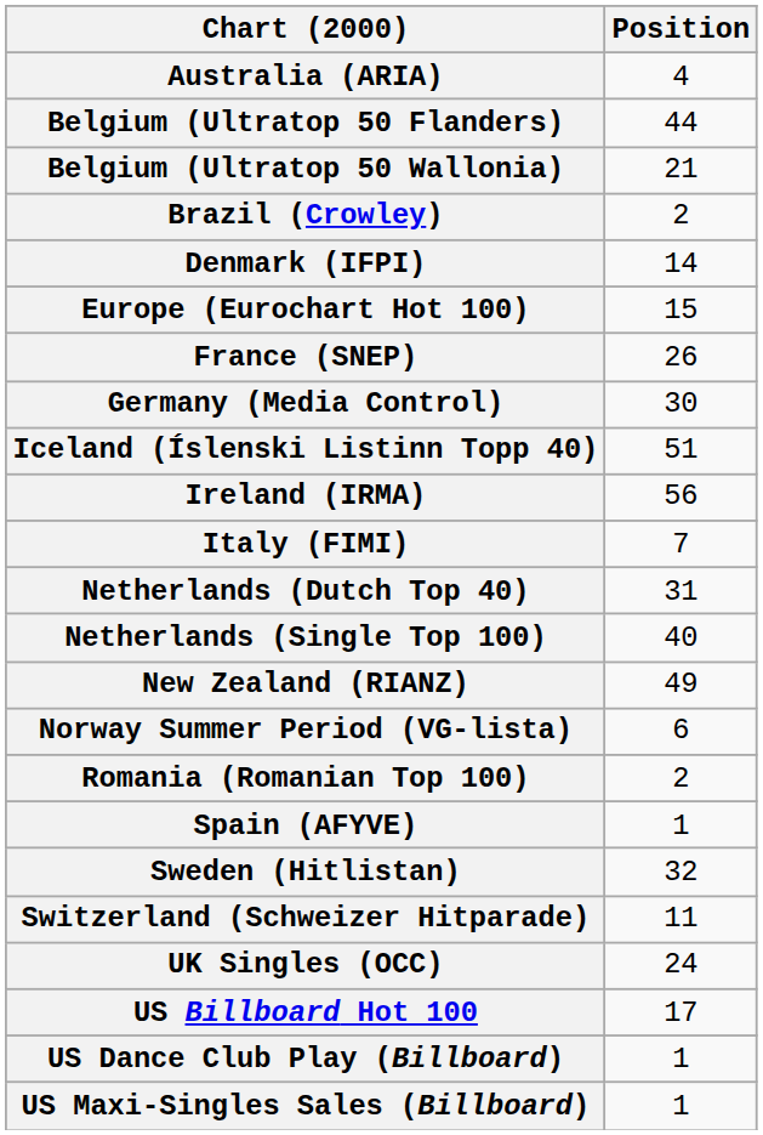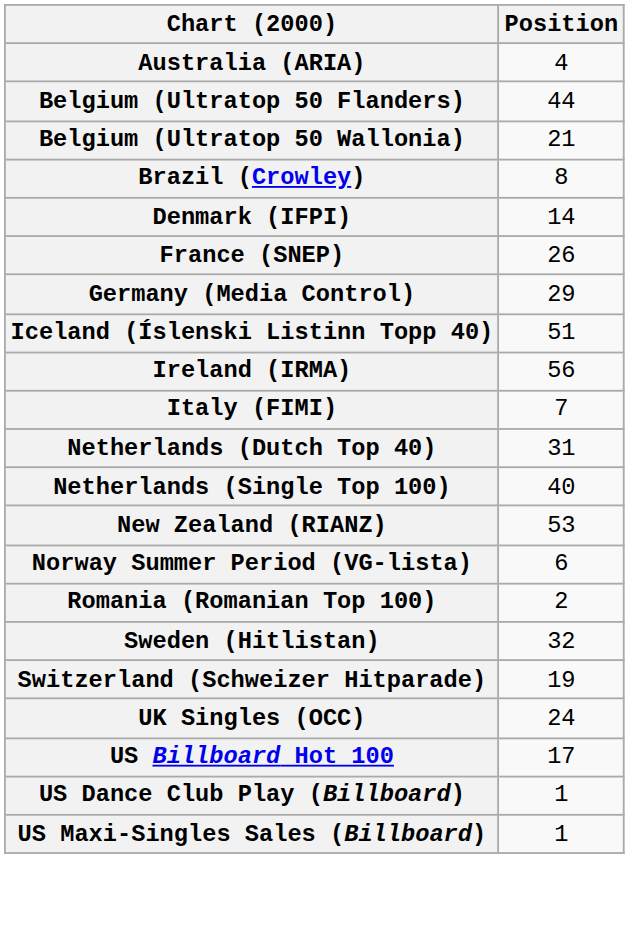 <table class="wikitable sortable plainrowheaders" style="text-align:center">
 <tr>
 <th scope="col">Chart (2000)</th>
 <th scope="col">Position</th>
 </tr>
 <tr>
 <th scope="row">Australia (ARIA)</th>
 <td>4</td>
 </tr>
 <tr>
 <th scope="row">Belgium (Ultratop 50 Flanders)</th>
 <td>44</td>
 </tr>
 <tr>
 <th scope="row">Belgium (Ultratop 50 Wallonia)</th>
 <td>21</td>
 </tr>
 <tr>
 <th scope="row">Brazil (<a href='#'>Crowley</a>)</th>
-<td>2</td>
+<td>8</td>
 </tr>
 <tr>
 <th scope="row">Denmark (IFPI)</th>
 <td>14</td>
-</tr>
-<tr>
-<th scope="row">Europe (Eurochart Hot 100)</th>
-<td>15</td>
 </tr>
 <tr>
 <th scope="row">France (SNEP)</th>
 <td>26</td>
 </tr>
 <tr>
 <th scope="row">Germany (Media Control)</th>
-<td>30</td>
+<td>29</td>
 </tr>
 <tr>
 <th scope="row">Iceland (Íslenski Listinn Topp 40)</th>
 <td>51</td>
 </tr>
 <tr>
 <th scope="row">Ireland (IRMA)</th>
 <td>56</td>
 </tr>
 <tr>
 <th scope="row">Italy (FIMI)</th>
 <td>7</td>
 </tr>
 <tr>
 <th scope="row">Netherlands (Dutch Top 40)</th>
 <td>31</td>
 </tr>
 <tr>
 <th scope="row">Netherlands (Single Top 100)</th>
 <td>40</td>
 </tr>
 <tr>
 <th scope="row">New Zealand (RIANZ)</th>
-<td>49</td>
+<td>53</td>
 </tr>
 <tr>
 <th scope="row">Norway Summer Period (VG-lista)</th>
 <td>6</td>
 </tr>
 <tr>
 <th scope="row">Romania (Romanian Top 100)</th>
 <td>2</td>
 </tr>
 <tr>
-<th scope="row">Spain (AFYVE)</th>
-<td>1</td>
-</tr>
-<tr>
 <th scope="row">Sweden (Hitlistan)</th>
 <td>32</td>
 </tr>
 <tr>
 <th scope="row">Switzerland (Schweizer Hitparade)</th>
-<td>11</td>
+<td>19</td>
 </tr>
 <tr>
 <th scope="row">UK Singles (OCC)</th>
 <td>24</td>
 </tr>
 <tr>
 <th scope="row">US <a href='#'><em>Billboard</em> Hot 100</a></th>
 <td>17</td>
 </tr>
 <tr>
 <th scope="row">US Dance Club Play (<em>Billboard</em>)</th>
 <td>1</td>
 </tr>
 <tr>
 <th scope="row">US Maxi-Singles Sales (<em>Billboard</em>)</th>
 <td>1</td>
 </tr>
 </table>
